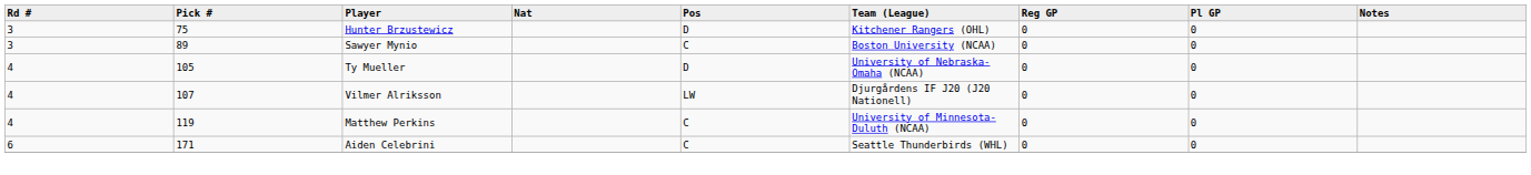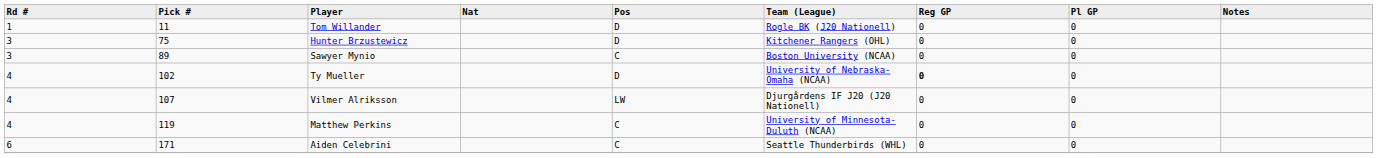 <table class="wikitable" style="width: 100%">
 <tr>
 <td width="5%"; bgcolor="#eeeeee"><strong>Rd #</strong></td>
 <td width="5%"; bgcolor="#eeeeee"><strong>Pick #</strong></td>
 <td width="5%"; bgcolor="#eeeeee"><strong>Player</strong></td>
 <td width="5%"; bgcolor="#eeeeee"><strong>Nat</strong></td>
 <td width="5%"; bgcolor="#eeeeee"><strong>Pos</strong></td>
 <td width="5%"; bgcolor="#eeeeee"><strong>Team (League)</strong></td>
 <td width="5%"; bgcolor="#eeeeee"><strong>Reg GP</strong></td>
 <td width="5%"; bgcolor="#eeeeee"><strong>Pl GP</strong></td>
 <td width="5%"; bgcolor="#eeeeee"><strong>Notes</strong></td>
+</tr>
+<tr>
+<td>1</td>
+<td>11</td>
+<td><a href='#'>Tom Willander </a></td>
+<td></td>
+<td>D</td>
+<td><a href='#'>Rogle BK</a> (<a href='#'>J20 Nationell</a>)</td>
+<td>0</td>
+<td>0</td>
+<td></td>
 </tr>
 <tr>
 <td>3</td>
 <td>75</td>
 <td><a href='#'>Hunter Brzustewicz</a></td>
 <td></td>
 <td>D</td>
 <td><a href='#'>Kitchener Rangers</a> (OHL)</td>
 <td>0</td>
 <td>0</td>
 <td></td>
 </tr>
 <tr>
 <td>3</td>
 <td>89</td>
 <td>Sawyer Mynio</td>
 <td></td>
 <td>C</td>
 <td><a href='#'>Boston University</a> (NCAA)</td>
 <td>0</td>
 <td>0</td>
 <td></td>
 </tr>
 <tr>
 <td>4</td>
-<td>105</td>
+<td>102</td>
 <td>Ty Mueller</td>
 <td></td>
 <td>D</td>
 <td><a href='#'>University of Nebraska-Omaha</a> (NCAA)</td>
-<td>0</td>
+<td><strong>0</strong></td>
 <td>0</td>
 <td></td>
 </tr>
 <tr>
 <td>4</td>
 <td>107</td>
 <td>Vilmer Alriksson</td>
 <td></td>
 <td>LW</td>
 <td>Djurgårdens IF J20	(J20 Nationell)</td>
 <td>0</td>
 <td>0</td>
 <td></td>
 </tr>
 <tr>
 <td>4</td>
 <td>119</td>
 <td>Matthew Perkins</td>
 <td></td>
 <td>C</td>
 <td><a href='#'>University of Minnesota-Duluth</a> (NCAA)</td>
 <td>0</td>
 <td>0</td>
 <td></td>
 </tr>
 <tr>
 <td>6</td>
 <td>171</td>
 <td>Aiden Celebrini</td>
 <td></td>
 <td>C</td>
 <td>Seattle Thunderbirds (WHL)</td>
 <td>0</td>
 <td>0</td>
 <td></td>
 </tr>
 <tr>
 </tr>
 </table>
